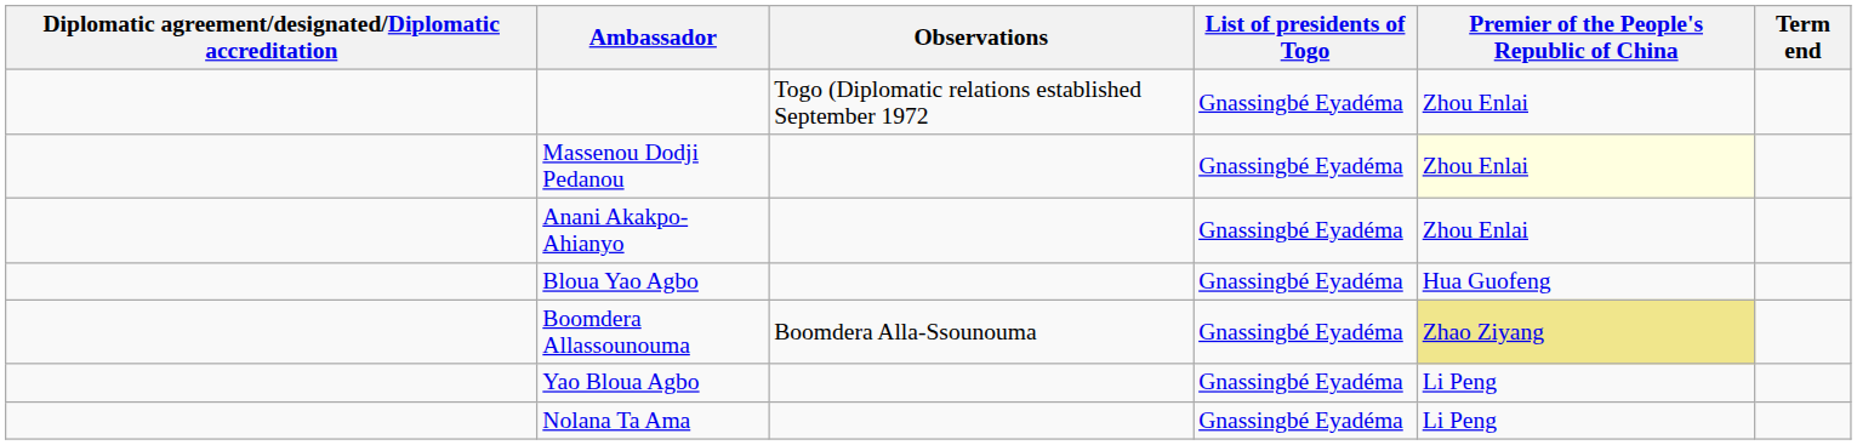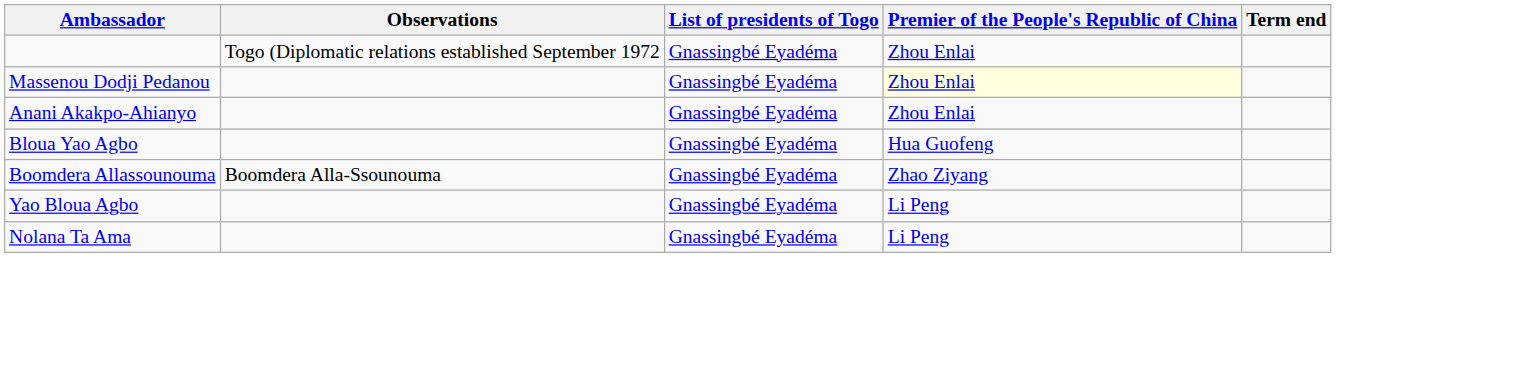 <table class="wikitable sortable">
 <tr>
-<th>Diplomatic agreement/designated/<a href='#'>Diplomatic accreditation</a></th>
 <th><a href='#'>Ambassador</a></th>
 <th>Observations</th>
 <th><a href='#'>List of presidents of Togo</a></th>
 <th><a href='#'>Premier of the People's Republic of China</a></th>
 <th>Term end</th>
 </tr>
 <tr>
 <td></td>
-<td></td>
 <td>Togo (Diplomatic relations established September 1972</td>
 <td><a href='#'>Gnassingbé Eyadéma</a></td>
 <td><a href='#'>Zhou Enlai</a></td>
 <td></td>
 </tr>
 <tr>
-<td></td>
 <td><a href='#'>Massenou Dodji Pedanou</a></td>
 <td></td>
 <td><a href='#'>Gnassingbé Eyadéma</a></td>
 <td style="background: lightyellow;"><a href='#'>Zhou Enlai</a></td>
 <td></td>
 </tr>
 <tr>
-<td></td>
 <td><a href='#'>Anani Akakpo-Ahianyo</a></td>
 <td></td>
 <td><a href='#'>Gnassingbé Eyadéma</a></td>
 <td><a href='#'>Zhou Enlai</a></td>
 <td></td>
 </tr>
 <tr>
-<td></td>
 <td><a href='#'>Bloua Yao Agbo</a></td>
 <td></td>
 <td><a href='#'>Gnassingbé Eyadéma</a></td>
 <td><a href='#'>Hua Guofeng</a></td>
 <td></td>
 </tr>
 <tr>
-<td></td>
 <td><a href='#'>Boomdera Allassounouma </a></td>
 <td>Boomdera Alla-Ssounouma </td>
 <td><a href='#'>Gnassingbé Eyadéma</a></td>
-<td style="background: khaki;"><a href='#'>Zhao Ziyang</a></td>
+<td><a href='#'>Zhao Ziyang</a></td>
 <td></td>
 </tr>
 <tr>
-<td></td>
 <td><a href='#'>Yao Bloua Agbo</a></td>
 <td></td>
 <td><a href='#'>Gnassingbé Eyadéma</a></td>
 <td><a href='#'>Li Peng</a></td>
 <td></td>
 </tr>
 <tr>
-<td></td>
 <td><a href='#'>Nolana Ta Ama</a></td>
 <td></td>
 <td><a href='#'>Gnassingbé Eyadéma</a></td>
 <td><a href='#'>Li Peng</a></td>
 <td></td>
 </tr>
 </table>
